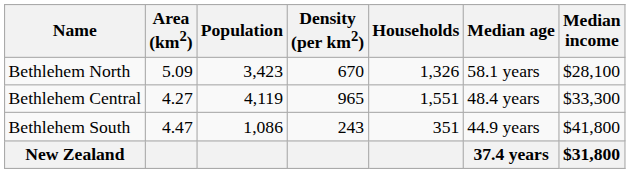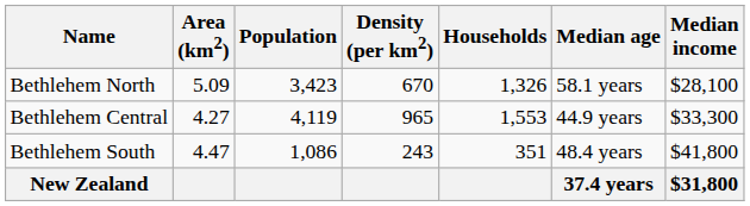 <table class="wikitable">
 <tr>
 <th>Name</th>
 <th>Area<br>(km<sup>2</sup>)</th>
 <th>Population</th>
 <th>Density<br>(per km<sup>2</sup>)</th>
 <th>Households</th>
 <th>Median age</th>
 <th>Median<br>income</th>
 </tr>
 <tr>
 <td>Bethlehem North</td>
 <td style="text-align:right;">5.09</td>
 <td style="text-align:right;">3,423</td>
 <td style="text-align:right;">670</td>
 <td style="text-align:right;">1,326</td>
 <td>58.1 years</td>
 <td>$28,100</td>
 </tr>
 <tr>
 <td>Bethlehem Central</td>
 <td style="text-align:right;">4.27</td>
 <td style="text-align:right;">4,119</td>
 <td style="text-align:right;">965</td>
-<td style="text-align:right;">1,551</td>
-<td>48.4 years</td>
+<td style="text-align:right;">1,553</td>
+<td>44.9 years</td>
 <td>$33,300</td>
 </tr>
 <tr>
 <td>Bethlehem South</td>
 <td style="text-align:right;">4.47</td>
 <td style="text-align:right;">1,086</td>
 <td style="text-align:right;">243</td>
 <td style="text-align:right;">351</td>
-<td>44.9 years</td>
+<td>48.4 years</td>
 <td>$41,800</td>
 </tr>
 <tr>
 <th>New Zealand</th>
 <th></th>
 <th></th>
 <th></th>
 <th></th>
 <th>37.4 years</th>
 <th style="text-align:left;">$31,800</th>
 </tr>
 </table>
